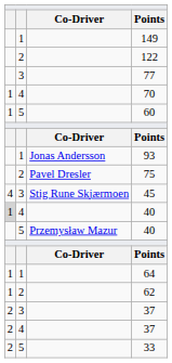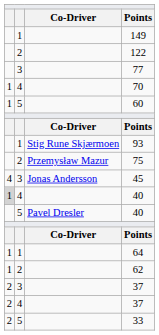 <table class="wikitable" style="font-size: 85%;">
 <tr>
 <td style="background-color:#EAECF0; text-align:center" colspan="4"></td>
 </tr>
 <tr>
 <th></th>
 <th></th>
 <th>Co-Driver</th>
 <th>Points</th>
 </tr>
 <tr>
 <td align="left"></td>
 <td align="center">1</td>
 <td></td>
 <td align="center">149</td>
 </tr>
 <tr>
 <td align="left"></td>
 <td align="center">2</td>
 <td></td>
 <td align="center">122</td>
 </tr>
 <tr>
 <td align="left"></td>
 <td align="center">3</td>
 <td></td>
 <td align="center">77</td>
 </tr>
 <tr>
 <td align="left"> 1</td>
 <td align="center">4</td>
 <td></td>
 <td align="center">70</td>
 </tr>
 <tr>
 <td align="left"> 1</td>
 <td align="center">5</td>
 <td></td>
 <td align="center">60</td>
 </tr>
 <tr>
 <td style="background-color:#EAECF0; text-align:center" colspan="4"></td>
 </tr>
 <tr>
 <th></th>
 <th></th>
 <th>Co-Driver</th>
 <th>Points</th>
 </tr>
 <tr>
 <td align="left"></td>
 <td align="center">1</td>
-<td> <a href='#'>Jonas Andersson</a></td>
+<td> <a href='#'>Stig Rune Skjærmoen</a></td>
 <td align="center">93</td>
 </tr>
 <tr>
 <td align="left"></td>
 <td align="center">2</td>
-<td> <a href='#'>Pavel Dresler</a></td>
+<td> <a href='#'>Przemysław Mazur</a></td>
 <td align="center">75</td>
 </tr>
 <tr>
 <td align="left"> 4</td>
 <td align="center">3</td>
-<td> <a href='#'>Stig Rune Skjærmoen</a></td>
+<td> <a href='#'>Jonas Andersson</a></td>
 <td align="center">45</td>
 </tr>
 <tr>
 <td align="left" style="background: lightgrey;"> 1</td>
 <td align="center">4</td>
 <td></td>
 <td align="center">40</td>
 </tr>
 <tr>
 <td align="left"></td>
 <td align="center">5</td>
-<td> <a href='#'>Przemysław Mazur</a></td>
+<td> <a href='#'>Pavel Dresler</a></td>
 <td align="center">40</td>
 </tr>
 <tr>
 <td style="background-color:#EAECF0; text-align:center" colspan="4"></td>
 </tr>
 <tr>
 <th></th>
 <th></th>
 <th>Co-Driver</th>
 <th>Points</th>
 </tr>
 <tr>
 <td align="left"> 1</td>
 <td align="center">1</td>
 <td></td>
 <td align="center">64</td>
 </tr>
 <tr>
 <td align="left"> 1</td>
 <td align="center">2</td>
 <td></td>
 <td align="center">62</td>
 </tr>
 <tr>
 <td align="left"> 2</td>
 <td align="center">3</td>
 <td></td>
 <td align="center">37</td>
 </tr>
 <tr>
 <td align="left"> 2</td>
 <td align="center">4</td>
 <td></td>
 <td align="center">37</td>
 </tr>
 <tr>
 <td align="left"> 2</td>
 <td align="center">5</td>
 <td></td>
 <td align="center">33</td>
 </tr>
 </table>
